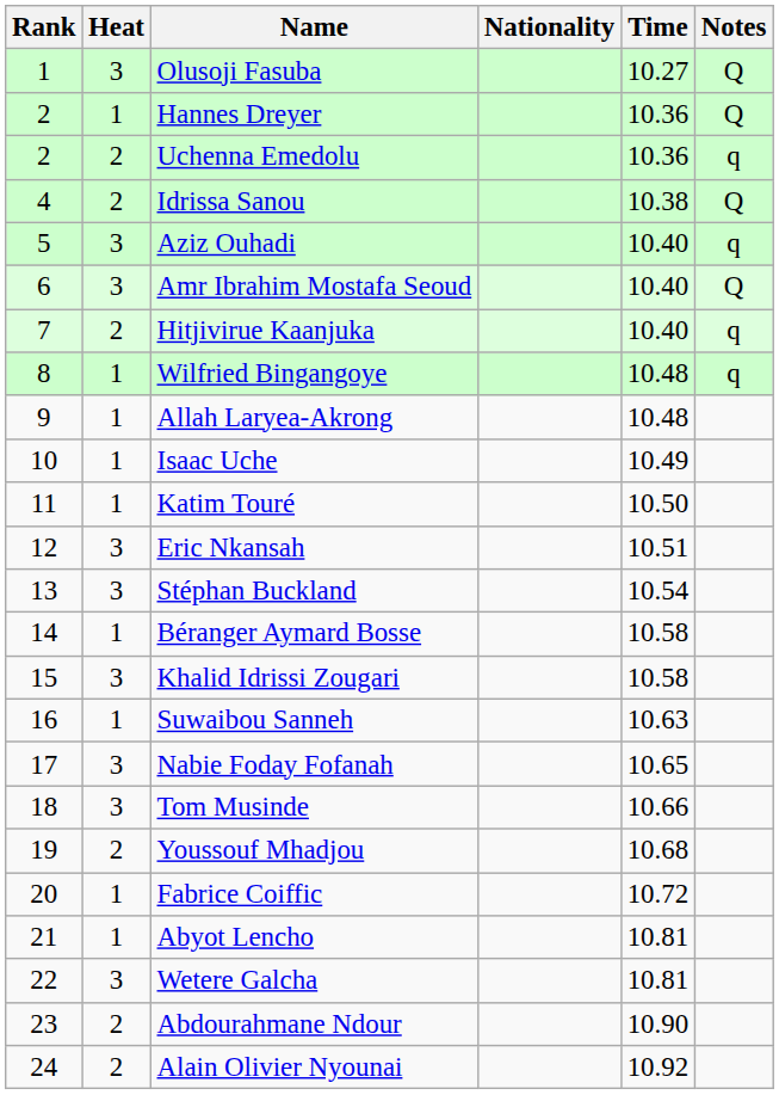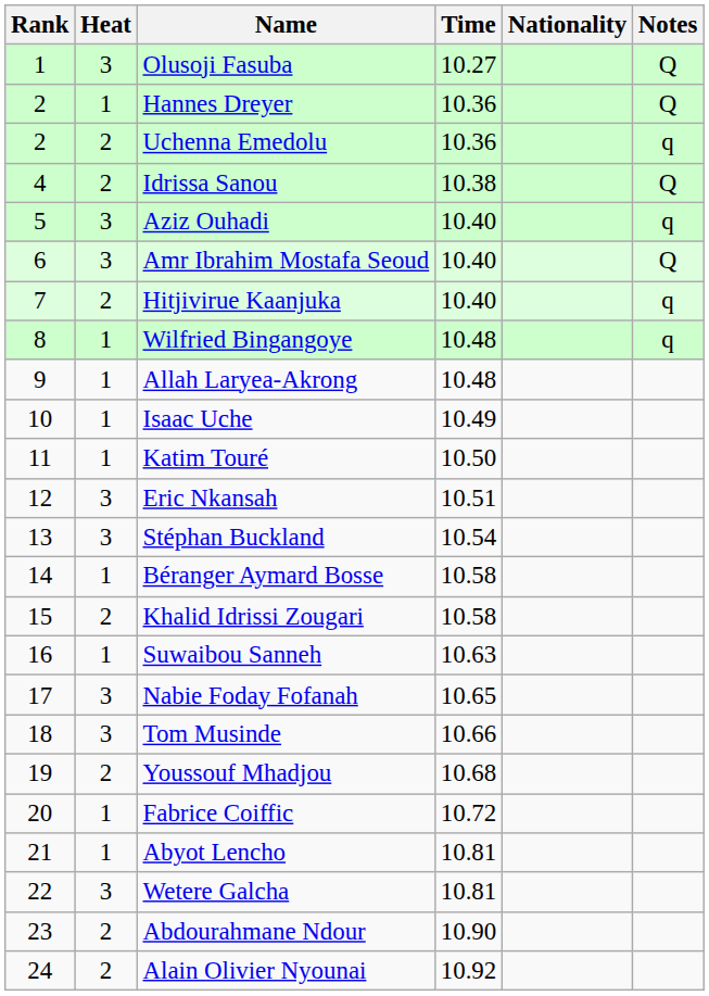 <table class="wikitable sortable" style="text-align:center">
 <tr>
 <th>Rank</th>
 <th>Heat</th>
 <th>Name</th>
+<th>Time</th>
 <th>Nationality</th>
-<th>Time</th>
 <th>Notes</th>
 </tr>
 <tr bgcolor=ccffcc>
 <td>1</td>
 <td>3</td>
 <td align=left><a href='#'>Olusoji Fasuba</a></td>
+<td>10.27</td>
 <td align=left></td>
-<td>10.27</td>
 <td>Q</td>
 </tr>
 <tr bgcolor=ccffcc>
 <td>2</td>
 <td>1</td>
 <td align=left><a href='#'>Hannes Dreyer</a></td>
+<td>10.36</td>
 <td align=left></td>
-<td>10.36</td>
 <td>Q</td>
 </tr>
 <tr bgcolor=ccffcc>
 <td>2</td>
 <td>2</td>
 <td align=left><a href='#'>Uchenna Emedolu</a></td>
+<td>10.36</td>
 <td align=left></td>
-<td>10.36</td>
 <td>q</td>
 </tr>
 <tr bgcolor=ccffcc>
 <td>4</td>
 <td>2</td>
 <td align=left><a href='#'>Idrissa Sanou</a></td>
+<td>10.38</td>
 <td align=left></td>
-<td>10.38</td>
 <td>Q</td>
 </tr>
 <tr bgcolor=ccffcc>
 <td>5</td>
 <td>3</td>
 <td align=left><a href='#'>Aziz Ouhadi</a></td>
+<td>10.40</td>
 <td align=left></td>
-<td>10.40</td>
 <td>q</td>
 </tr>
 <tr bgcolor=ddffdd>
 <td>6</td>
 <td>3</td>
 <td align=left><a href='#'>Amr Ibrahim Mostafa Seoud</a></td>
+<td>10.40</td>
 <td align=left></td>
-<td>10.40</td>
 <td>Q</td>
 </tr>
 <tr bgcolor=ddffdd>
 <td>7</td>
 <td>2</td>
 <td align=left><a href='#'>Hitjivirue Kaanjuka</a></td>
+<td>10.40</td>
 <td align=left></td>
-<td>10.40</td>
 <td>q</td>
 </tr>
 <tr bgcolor=ccffcc>
 <td>8</td>
 <td>1</td>
 <td align=left><a href='#'>Wilfried Bingangoye</a></td>
+<td>10.48</td>
 <td align=left></td>
-<td>10.48</td>
 <td>q</td>
 </tr>
 <tr>
 <td>9</td>
 <td>1</td>
 <td align=left><a href='#'>Allah Laryea-Akrong</a></td>
+<td>10.48</td>
 <td align=left></td>
-<td>10.48</td>
 <td></td>
 </tr>
 <tr>
 <td>10</td>
 <td>1</td>
 <td align=left><a href='#'>Isaac Uche</a></td>
+<td>10.49</td>
 <td align=left></td>
-<td>10.49</td>
 <td></td>
 </tr>
 <tr>
 <td>11</td>
 <td>1</td>
 <td align=left><a href='#'>Katim Touré</a></td>
+<td>10.50</td>
 <td align=left></td>
-<td>10.50</td>
 <td></td>
 </tr>
 <tr>
 <td>12</td>
 <td>3</td>
 <td align=left><a href='#'>Eric Nkansah</a></td>
+<td>10.51</td>
 <td align=left></td>
-<td>10.51</td>
 <td></td>
 </tr>
 <tr>
 <td>13</td>
 <td>3</td>
 <td align=left><a href='#'>Stéphan Buckland</a></td>
+<td>10.54</td>
 <td align=left></td>
-<td>10.54</td>
 <td></td>
 </tr>
 <tr>
 <td>14</td>
 <td>1</td>
 <td align=left><a href='#'>Béranger Aymard Bosse</a></td>
+<td>10.58</td>
 <td align=left></td>
-<td>10.58</td>
 <td></td>
 </tr>
 <tr>
 <td>15</td>
-<td>3</td>
+<td>2</td>
 <td align=left><a href='#'>Khalid Idrissi Zougari</a></td>
+<td>10.58</td>
 <td align=left></td>
-<td>10.58</td>
 <td></td>
 </tr>
 <tr>
 <td>16</td>
 <td>1</td>
 <td align=left><a href='#'>Suwaibou Sanneh</a></td>
+<td>10.63</td>
 <td align=left></td>
-<td>10.63</td>
 <td></td>
 </tr>
 <tr>
 <td>17</td>
 <td>3</td>
 <td align=left><a href='#'>Nabie Foday Fofanah</a></td>
+<td>10.65</td>
 <td align=left></td>
-<td>10.65</td>
 <td></td>
 </tr>
 <tr>
 <td>18</td>
 <td>3</td>
 <td align=left><a href='#'>Tom Musinde</a></td>
+<td>10.66</td>
 <td align=left></td>
-<td>10.66</td>
 <td></td>
 </tr>
 <tr>
 <td>19</td>
 <td>2</td>
 <td align=left><a href='#'>Youssouf Mhadjou</a></td>
+<td>10.68</td>
 <td align=left></td>
-<td>10.68</td>
 <td></td>
 </tr>
 <tr>
 <td>20</td>
 <td>1</td>
 <td align=left><a href='#'>Fabrice Coiffic</a></td>
+<td>10.72</td>
 <td align=left></td>
-<td>10.72</td>
 <td></td>
 </tr>
 <tr>
 <td>21</td>
 <td>1</td>
 <td align=left><a href='#'>Abyot Lencho</a></td>
+<td>10.81</td>
 <td align=left></td>
-<td>10.81</td>
 <td></td>
 </tr>
 <tr>
 <td>22</td>
 <td>3</td>
 <td align=left><a href='#'>Wetere Galcha</a></td>
+<td>10.81</td>
 <td align=left></td>
-<td>10.81</td>
 <td></td>
 </tr>
 <tr>
 <td>23</td>
 <td>2</td>
 <td align=left><a href='#'>Abdourahmane Ndour</a></td>
+<td>10.90</td>
 <td align=left></td>
-<td>10.90</td>
 <td></td>
 </tr>
 <tr>
 <td>24</td>
 <td>2</td>
 <td align=left><a href='#'>Alain Olivier Nyounai</a></td>
+<td>10.92</td>
 <td align=left></td>
-<td>10.92</td>
 <td></td>
 </tr>
 </table>
